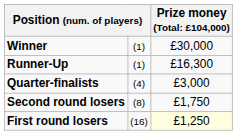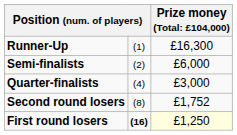 <table class="wikitable">
 <tr>
 <th colspan=2>Position <small>(num. of players)</small></th>
 <th>Prize money<br><small>(Total: £104,000)</small></th>
 </tr>
 <tr>
-<td><strong>Winner</strong></td>
-<td align=center><small>(1)</small></td>
-<td align=center>£30,000</td>
-</tr>
-<tr>
 <td><strong>Runner-Up</strong></td>
 <td align=center><small>(1)</small></td>
 <td align=center>£16,300</td>
+</tr>
+<tr>
+<td><strong>Semi-finalists</strong></td>
+<td align=center><small>(2)</small></td>
+<td align=center>£6,000</td>
 </tr>
 <tr>
 <td><strong>Quarter-finalists</strong></td>
 <td align=center><small>(4)</small></td>
 <td align=center>£3,000</td>
 </tr>
 <tr>
 <td><strong>Second round losers</strong></td>
 <td align=center><small>(8)</small></td>
-<td align=center>£1,750</td>
+<td align=center>£1,752</td>
 </tr>
 <tr>
 <td><strong>First round losers</strong></td>
-<td align=center><small>(16)</small></td>
+<td align=center><strong><small>(16)</small></strong></td>
 <td align=center style="background: lightyellow;">£1,250</td>
 </tr>
 </table>
